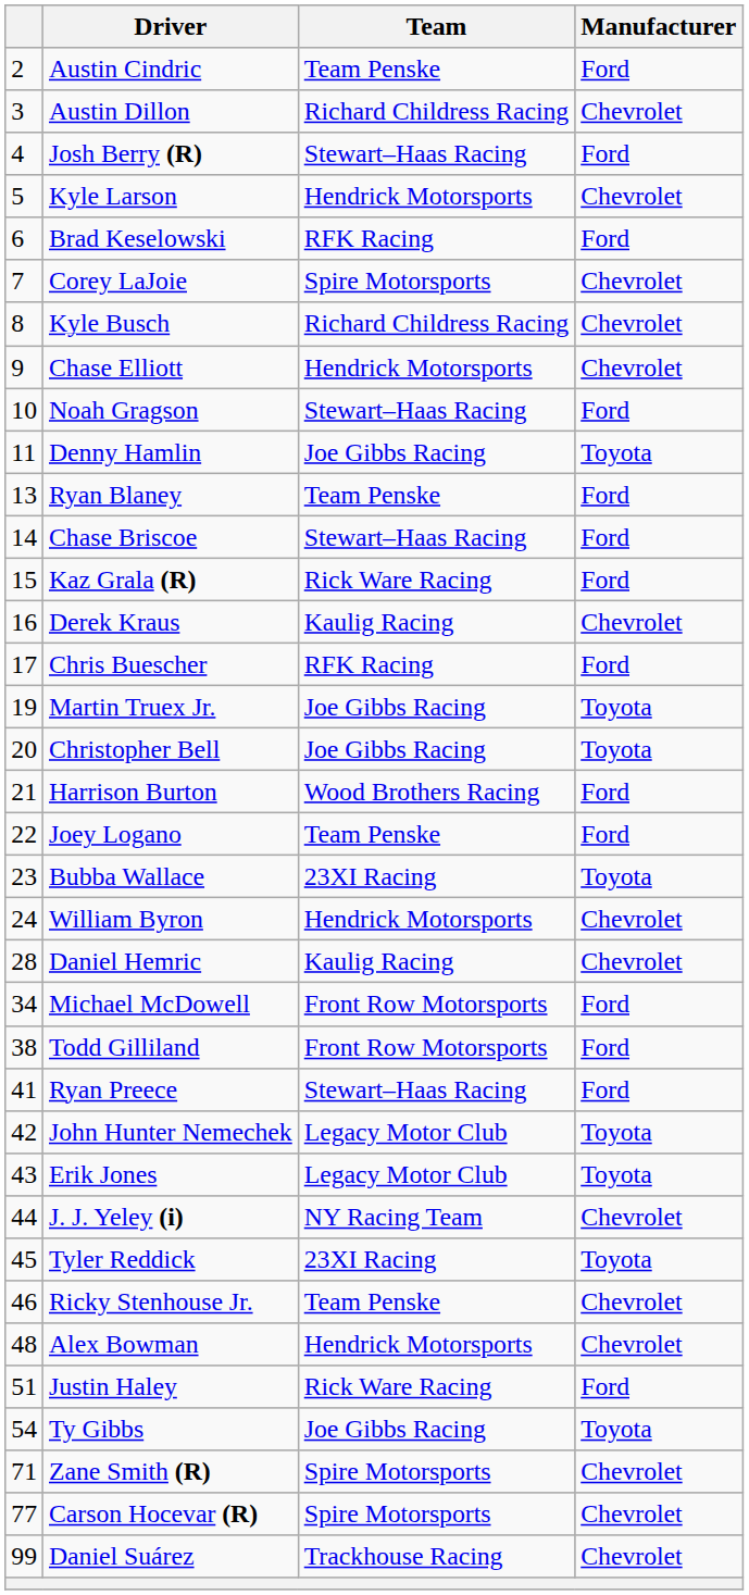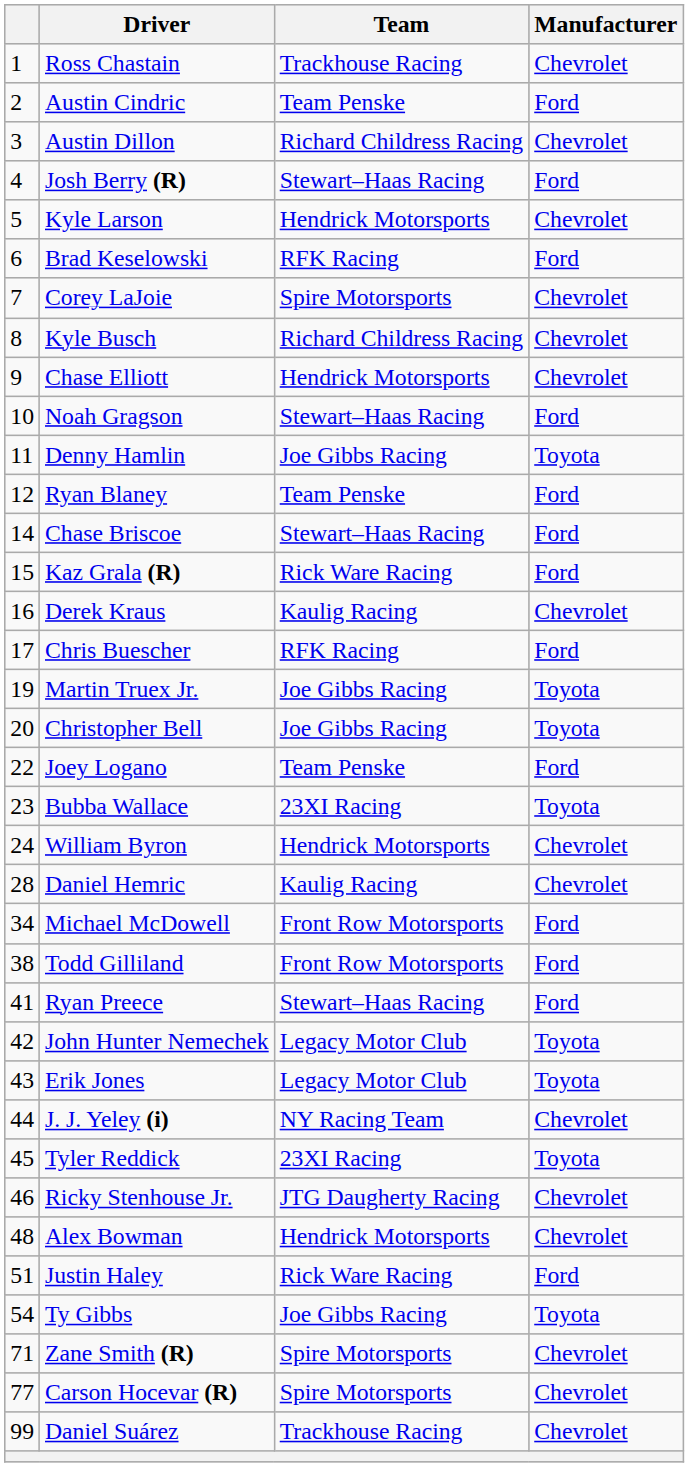 <table class="wikitable" style="font-size:95%">
 <tr>
 <th></th>
 <th>Driver</th>
 <th>Team</th>
 <th>Manufacturer</th>
+</tr>
+<tr>
+<td>1</td>
+<td><a href='#'>Ross Chastain</a></td>
+<td><a href='#'>Trackhouse Racing</a></td>
+<td><a href='#'>Chevrolet</a></td>
 </tr>
 <tr>
 <td>2</td>
 <td><a href='#'>Austin Cindric</a></td>
 <td><a href='#'>Team Penske</a></td>
 <td><a href='#'>Ford</a></td>
 </tr>
 <tr>
 <td>3</td>
 <td><a href='#'>Austin Dillon</a></td>
 <td nowrap><a href='#'>Richard Childress Racing</a></td>
 <td><a href='#'>Chevrolet</a></td>
 </tr>
 <tr>
 <td>4</td>
 <td><a href='#'>Josh Berry</a> <strong>(R)</strong></td>
 <td><a href='#'>Stewart–Haas Racing</a></td>
 <td><a href='#'>Ford</a></td>
 </tr>
 <tr>
 <td>5</td>
 <td><a href='#'>Kyle Larson</a></td>
 <td><a href='#'>Hendrick Motorsports</a></td>
 <td><a href='#'>Chevrolet</a></td>
 </tr>
 <tr>
 <td>6</td>
 <td><a href='#'>Brad Keselowski</a></td>
 <td><a href='#'>RFK Racing</a></td>
 <td><a href='#'>Ford</a></td>
 </tr>
 <tr>
 <td>7</td>
 <td><a href='#'>Corey LaJoie</a></td>
 <td><a href='#'>Spire Motorsports</a></td>
 <td><a href='#'>Chevrolet</a></td>
 </tr>
 <tr>
 <td>8</td>
 <td><a href='#'>Kyle Busch</a></td>
 <td><a href='#'>Richard Childress Racing</a></td>
 <td><a href='#'>Chevrolet</a></td>
 </tr>
 <tr>
 <td>9</td>
 <td><a href='#'>Chase Elliott</a></td>
 <td><a href='#'>Hendrick Motorsports</a></td>
 <td><a href='#'>Chevrolet</a></td>
 </tr>
 <tr>
 <td>10</td>
 <td><a href='#'>Noah Gragson</a></td>
 <td><a href='#'>Stewart–Haas Racing</a></td>
 <td><a href='#'>Ford</a></td>
 </tr>
 <tr>
 <td>11</td>
 <td><a href='#'>Denny Hamlin</a></td>
 <td><a href='#'>Joe Gibbs Racing</a></td>
 <td><a href='#'>Toyota</a></td>
 </tr>
 <tr>
-<td>13</td>
+<td>12</td>
 <td><a href='#'>Ryan Blaney</a></td>
 <td><a href='#'>Team Penske</a></td>
 <td><a href='#'>Ford</a></td>
 </tr>
 <tr>
 <td>14</td>
 <td><a href='#'>Chase Briscoe</a></td>
 <td><a href='#'>Stewart–Haas Racing</a></td>
 <td><a href='#'>Ford</a></td>
 </tr>
 <tr>
 <td>15</td>
 <td><a href='#'>Kaz Grala</a> <strong>(R)</strong></td>
 <td><a href='#'>Rick Ware Racing</a></td>
 <td><a href='#'>Ford</a></td>
 </tr>
 <tr>
 <td>16</td>
 <td><a href='#'>Derek Kraus</a></td>
 <td><a href='#'>Kaulig Racing</a></td>
 <td><a href='#'>Chevrolet</a></td>
 </tr>
 <tr>
 <td>17</td>
 <td><a href='#'>Chris Buescher</a></td>
 <td><a href='#'>RFK Racing</a></td>
 <td><a href='#'>Ford</a></td>
 </tr>
 <tr>
 <td>19</td>
 <td><a href='#'>Martin Truex Jr.</a></td>
 <td><a href='#'>Joe Gibbs Racing</a></td>
 <td><a href='#'>Toyota</a></td>
 </tr>
 <tr>
 <td>20</td>
 <td><a href='#'>Christopher Bell</a></td>
 <td><a href='#'>Joe Gibbs Racing</a></td>
 <td><a href='#'>Toyota</a></td>
-</tr>
-<tr>
-<td>21</td>
-<td><a href='#'>Harrison Burton</a></td>
-<td><a href='#'>Wood Brothers Racing</a></td>
-<td><a href='#'>Ford</a></td>
 </tr>
 <tr>
 <td>22</td>
 <td><a href='#'>Joey Logano</a></td>
 <td><a href='#'>Team Penske</a></td>
 <td><a href='#'>Ford</a></td>
 </tr>
 <tr>
 <td>23</td>
 <td><a href='#'>Bubba Wallace</a></td>
 <td><a href='#'>23XI Racing</a></td>
 <td><a href='#'>Toyota</a></td>
 </tr>
 <tr>
 <td>24</td>
 <td><a href='#'>William Byron</a></td>
 <td><a href='#'>Hendrick Motorsports</a></td>
 <td><a href='#'>Chevrolet</a></td>
 </tr>
 <tr>
 <td>28</td>
 <td><a href='#'>Daniel Hemric</a></td>
 <td><a href='#'>Kaulig Racing</a></td>
 <td><a href='#'>Chevrolet</a></td>
 </tr>
 <tr>
 <td>34</td>
 <td><a href='#'>Michael McDowell</a></td>
 <td><a href='#'>Front Row Motorsports</a></td>
 <td><a href='#'>Ford</a></td>
 </tr>
 <tr>
 <td>38</td>
 <td><a href='#'>Todd Gilliland</a></td>
 <td><a href='#'>Front Row Motorsports</a></td>
 <td><a href='#'>Ford</a></td>
 </tr>
 <tr>
 <td>41</td>
 <td><a href='#'>Ryan Preece</a></td>
 <td><a href='#'>Stewart–Haas Racing</a></td>
 <td><a href='#'>Ford</a></td>
 </tr>
 <tr>
 <td>42</td>
 <td><a href='#'>John Hunter Nemechek</a></td>
 <td><a href='#'>Legacy Motor Club</a></td>
 <td><a href='#'>Toyota</a></td>
 </tr>
 <tr>
 <td>43</td>
 <td><a href='#'>Erik Jones</a></td>
 <td><a href='#'>Legacy Motor Club</a></td>
 <td><a href='#'>Toyota</a></td>
 </tr>
 <tr>
 <td>44</td>
 <td><a href='#'>J. J. Yeley</a> <strong>(i)</strong></td>
 <td><a href='#'>NY Racing Team</a></td>
 <td><a href='#'>Chevrolet</a></td>
 </tr>
 <tr>
 <td>45</td>
 <td><a href='#'>Tyler Reddick</a></td>
 <td><a href='#'>23XI Racing</a></td>
 <td><a href='#'>Toyota</a></td>
 </tr>
 <tr>
 <td>46</td>
 <td nowrap><a href='#'>Ricky Stenhouse Jr.</a></td>
-<td><a href='#'>Team Penske</a></td>
+<td><a href='#'>JTG Daugherty Racing</a></td>
 <td><a href='#'>Chevrolet</a></td>
 </tr>
 <tr>
 <td>48</td>
 <td><a href='#'>Alex Bowman</a></td>
 <td><a href='#'>Hendrick Motorsports</a></td>
 <td><a href='#'>Chevrolet</a></td>
 </tr>
 <tr>
 <td>51</td>
 <td><a href='#'>Justin Haley</a></td>
 <td><a href='#'>Rick Ware Racing</a></td>
 <td><a href='#'>Ford</a></td>
 </tr>
 <tr>
 <td>54</td>
 <td><a href='#'>Ty Gibbs</a></td>
 <td><a href='#'>Joe Gibbs Racing</a></td>
 <td><a href='#'>Toyota</a></td>
 </tr>
 <tr>
 <td>71</td>
 <td><a href='#'>Zane Smith</a> <strong>(R)</strong></td>
 <td><a href='#'>Spire Motorsports</a></td>
 <td><a href='#'>Chevrolet</a></td>
 </tr>
 <tr>
 <td>77</td>
 <td><a href='#'>Carson Hocevar</a> <strong>(R)</strong></td>
 <td><a href='#'>Spire Motorsports</a></td>
 <td><a href='#'>Chevrolet</a></td>
 </tr>
 <tr>
 <td>99</td>
 <td><a href='#'>Daniel Suárez</a></td>
 <td><a href='#'>Trackhouse Racing</a></td>
 <td><a href='#'>Chevrolet</a></td>
 </tr>
 <tr>
 <th colspan="4"></th>
 </tr>
 </table>
